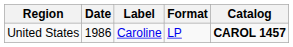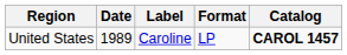 <table class="wikitable">
 <tr>
 <th>Region</th>
 <th>Date</th>
 <th>Label</th>
 <th>Format</th>
 <th>Catalog</th>
 </tr>
 <tr>
 <td>United States</td>
-<td>1986</td>
+<td>1989</td>
 <td><a href='#'>Caroline</a></td>
 <td><a href='#'>LP</a></td>
 <td><strong>CAROL 1457</strong></td>
 </tr>
 </table>
